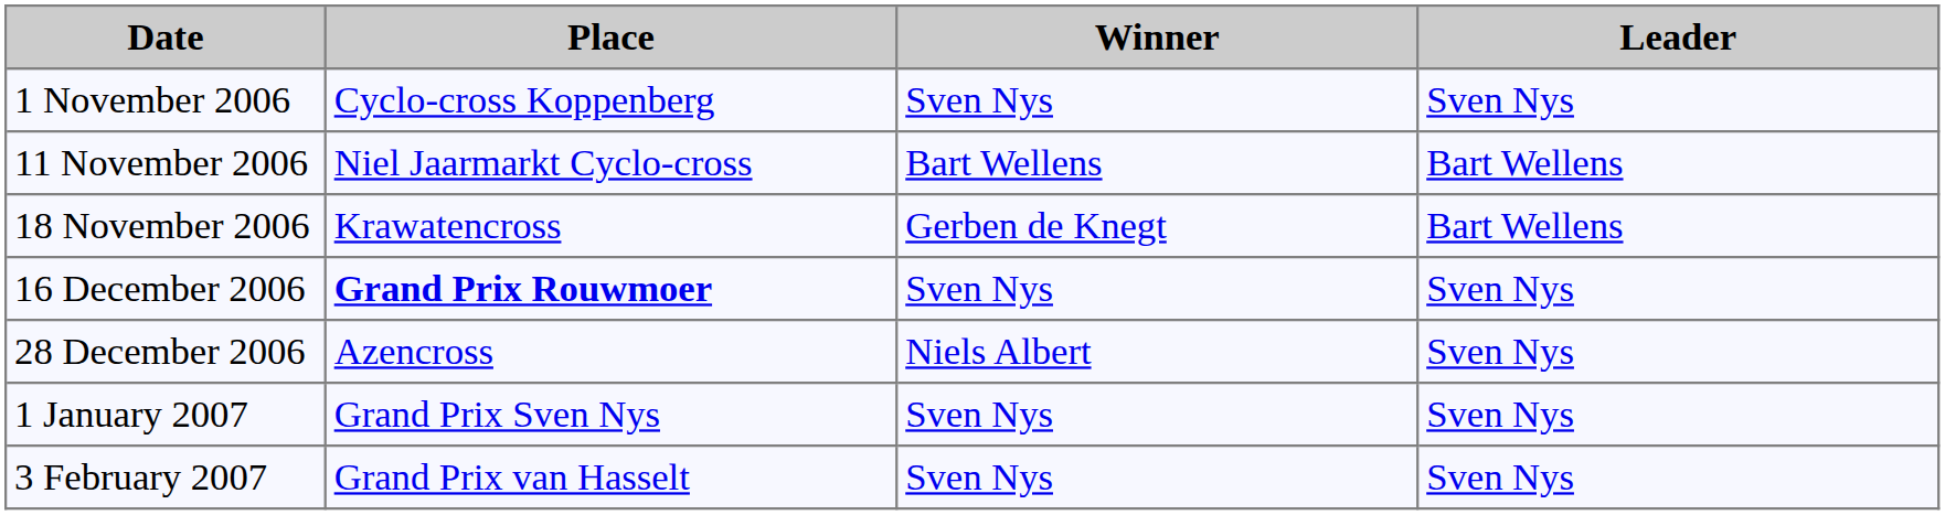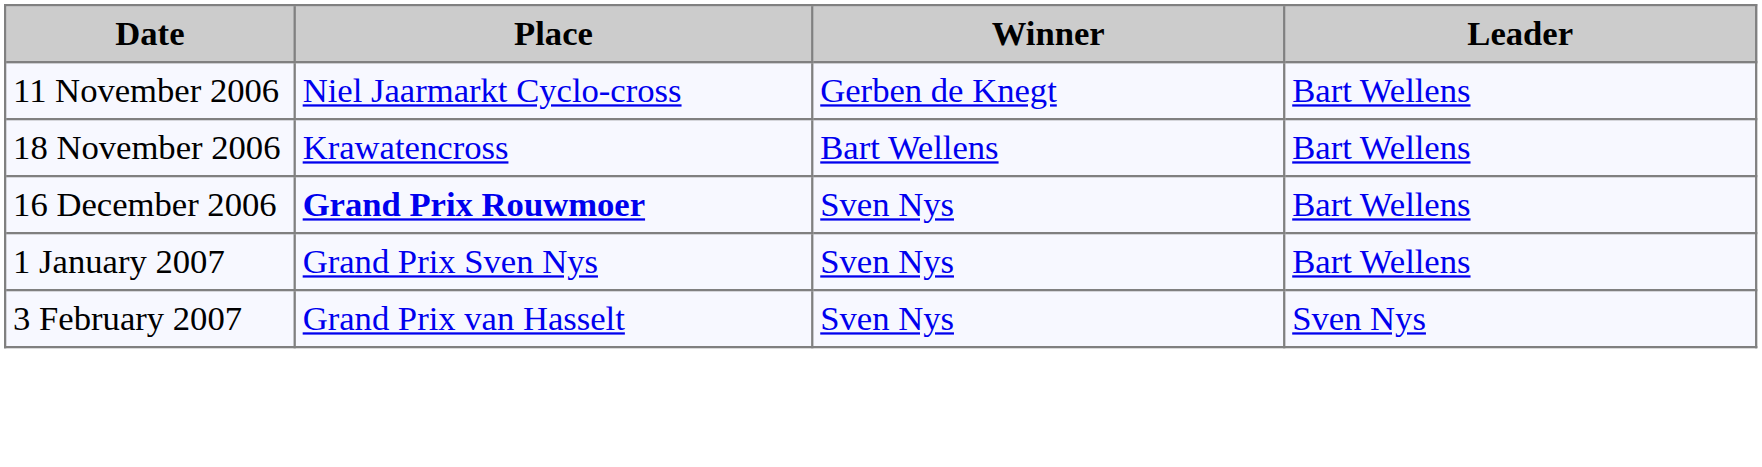 <table bgcolor="#f7f8ff" cellpadding="3" cellspacing="0" border="1" style="font-size: 95%; border: gray solid 1px; border-collapse: collapse;">
 <tr bgcolor="#CCCCCC">
 <td align="center" width="120"><strong>Date</strong></td>
 <td align="center" width="220"><strong>Place</strong></td>
 <td align="center" width="200"><strong>Winner</strong></td>
 <td align="center" width="200"><strong>Leader</strong></td>
 </tr>
 <tr align="left">
-<td>1 November 2006</td>
-<td> <a href='#'>Cyclo-cross Koppenberg</a></td>
-<td> <a href='#'>Sven Nys</a></td>
-<td> <a href='#'>Sven Nys</a></td>
-</tr>
-<tr align="left">
 <td>11 November 2006</td>
 <td> <a href='#'>Niel Jaarmarkt Cyclo-cross</a></td>
-<td> <a href='#'>Bart Wellens</a></td>
+<td> <a href='#'>Gerben de Knegt</a></td>
 <td> <a href='#'>Bart Wellens</a></td>
 </tr>
 <tr align="left">
 <td>18 November 2006</td>
 <td> <a href='#'>Krawatencross</a></td>
-<td> <a href='#'>Gerben de Knegt</a></td>
+<td> <a href='#'>Bart Wellens</a></td>
 <td> <a href='#'>Bart Wellens</a></td>
 </tr>
 <tr align="left">
 <td>16 December 2006</td>
 <td><strong> <a href='#'>Grand Prix Rouwmoer</a></strong></td>
 <td> <a href='#'>Sven Nys</a></td>
-<td> <a href='#'>Sven Nys</a></td>
-</tr>
-<tr align="left">
-<td>28 December 2006</td>
-<td> <a href='#'>Azencross</a></td>
-<td> <a href='#'>Niels Albert</a></td>
-<td> <a href='#'>Sven Nys</a></td>
+<td> <a href='#'>Bart Wellens</a></td>
 </tr>
 <tr align="left">
 <td>1 January 2007</td>
 <td> <a href='#'>Grand Prix Sven Nys</a></td>
 <td> <a href='#'>Sven Nys</a></td>
-<td> <a href='#'>Sven Nys</a></td>
+<td> <a href='#'>Bart Wellens</a></td>
 </tr>
 <tr align="left">
 <td>3 February 2007</td>
 <td> <a href='#'>Grand Prix van Hasselt</a></td>
 <td> <a href='#'>Sven Nys</a></td>
 <td> <a href='#'>Sven Nys</a></td>
 </tr>
 </table>
